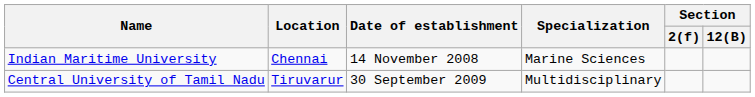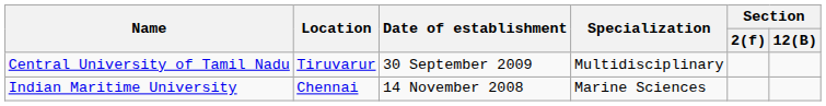 <table class="wikitable sortable">
 <tr>
 <th rowspan=2>Name</th>
 <th rowspan=2>Location</th>
 <th rowspan=2>Date of establishment</th>
 <th rowspan=2>Specialization</th>
 <th colspan=2>Section</th>
 </tr>
 <tr>
 <th>2(f)</th>
 <th>12(B)</th>
 </tr>
 <tr>
+<td><a href='#'>Central University of Tamil Nadu</a></td>
+<td><a href='#'>Tiruvarur</a></td>
+<td>30 September 2009</td>
+<td>Multidisciplinary</td>
+<td></td>
+<td></td>
+</tr>
+<tr>
 <td><a href='#'>Indian Maritime University</a></td>
 <td><a href='#'>Chennai</a></td>
 <td>14 November 2008</td>
 <td>Marine Sciences</td>
 <td></td>
 <td></td>
 </tr>
-<tr>
-<td><a href='#'>Central University of Tamil Nadu</a></td>
-<td><a href='#'>Tiruvarur</a></td>
-<td>30 September 2009</td>
-<td>Multidisciplinary</td>
-<td></td>
-<td></td>
-</tr>
 </table>
